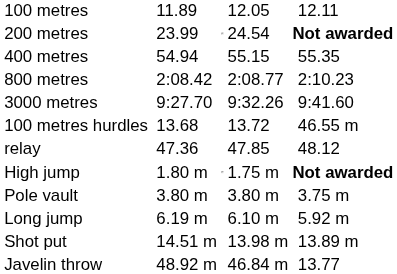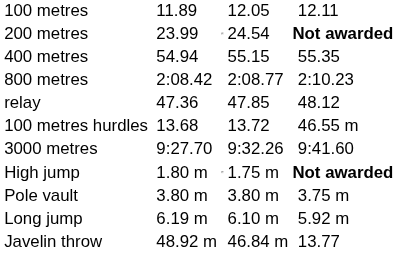 <table>
 <tr>
 <td>100 metres</td>
 <td></td>
 <td>11.89</td>
 <td></td>
 <td>12.05</td>
 <td></td>
 <td>12.11</td>
 </tr>
 <tr>
 <td>200 metres</td>
 <td></td>
 <td>23.99</td>
 <td><hr></td>
 <td>24.54</td>
 <th colspan=2>Not awarded</th>
 </tr>
 <tr>
 <td>400 metres</td>
 <td></td>
 <td>54.94</td>
 <td></td>
 <td>55.15</td>
 <td></td>
 <td>55.35</td>
 </tr>
 <tr>
 <td>800 metres</td>
 <td></td>
 <td>2:08.42</td>
 <td></td>
 <td>2:08.77</td>
 <td></td>
 <td>2:10.23</td>
 </tr>
 <tr>
-<td>3000 metres</td>
+<td> relay</td>
 <td></td>
-<td>9:27.70</td>
+<td>47.36</td>
 <td></td>
-<td>9:32.26</td>
+<td>47.85</td>
 <td></td>
-<td>9:41.60</td>
+<td>48.12</td>
 </tr>
 <tr>
 <td>100 metres hurdles</td>
 <td></td>
 <td>13.68</td>
 <td></td>
 <td>13.72</td>
 <td></td>
 <td>46.55 m</td>
 </tr>
 <tr>
-<td> relay</td>
+<td>3000 metres</td>
 <td></td>
-<td>47.36</td>
+<td>9:27.70</td>
 <td></td>
-<td>47.85</td>
+<td>9:32.26</td>
 <td></td>
-<td>48.12</td>
+<td>9:41.60</td>
 </tr>
 <tr>
 <td>High jump</td>
 <td></td>
 <td>1.80 m</td>
 <td><hr></td>
 <td>1.75 m</td>
 <th colspan=2>Not awarded</th>
 </tr>
 <tr>
 <td>Pole vault</td>
 <td></td>
 <td>3.80 m</td>
 <td></td>
 <td>3.80 m</td>
 <td></td>
 <td>3.75 m</td>
 </tr>
 <tr>
 <td>Long jump</td>
 <td></td>
 <td>6.19 m</td>
 <td></td>
 <td>6.10 m</td>
 <td></td>
 <td>5.92 m</td>
 </tr>
 <tr>
-<td>Shot put</td>
-<td></td>
-<td>14.51 m</td>
-<td></td>
-<td>13.98 m</td>
-<td></td>
-<td>13.89 m</td>
-</tr>
-<tr>
 <td>Javelin throw</td>
 <td></td>
 <td>48.92 m</td>
 <td></td>
 <td>46.84 m</td>
 <td></td>
 <td>13.77</td>
 </tr>
 </table>
